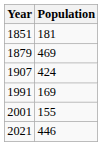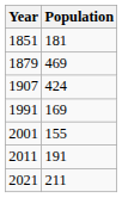 <table class=wikitable>
 <tr>
 <th>Year</th>
 <th>Population</th>
 </tr>
 <tr>
 <td>1851</td>
 <td>181</td>
 </tr>
 <tr>
 <td>1879</td>
 <td>469</td>
 </tr>
 <tr>
 <td>1907</td>
 <td>424</td>
 </tr>
 <tr>
 <td>1991</td>
 <td>169</td>
 </tr>
 <tr>
 <td>2001</td>
 <td>155</td>
 </tr>
 <tr>
+<td>2011</td>
+<td>191</td>
+</tr>
+<tr>
 <td>2021</td>
-<td>446</td>
+<td>211</td>
 </tr>
 </table>
